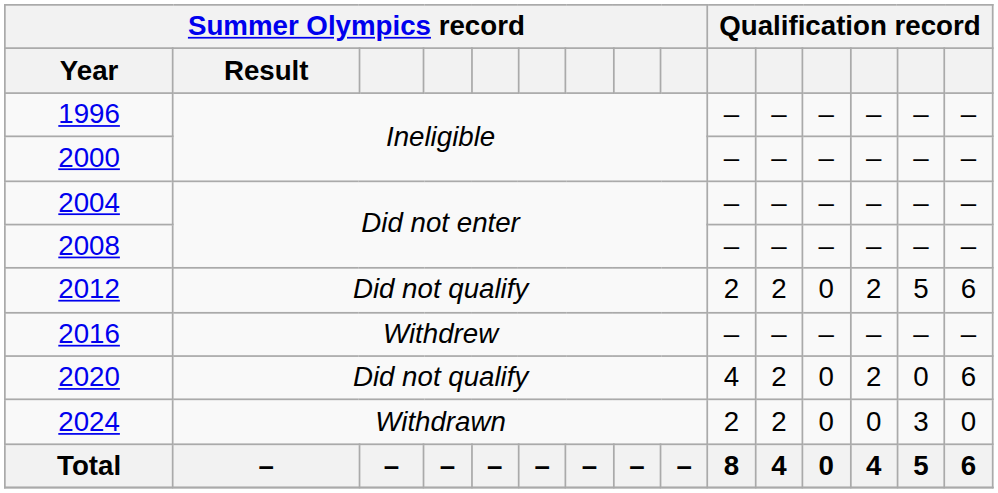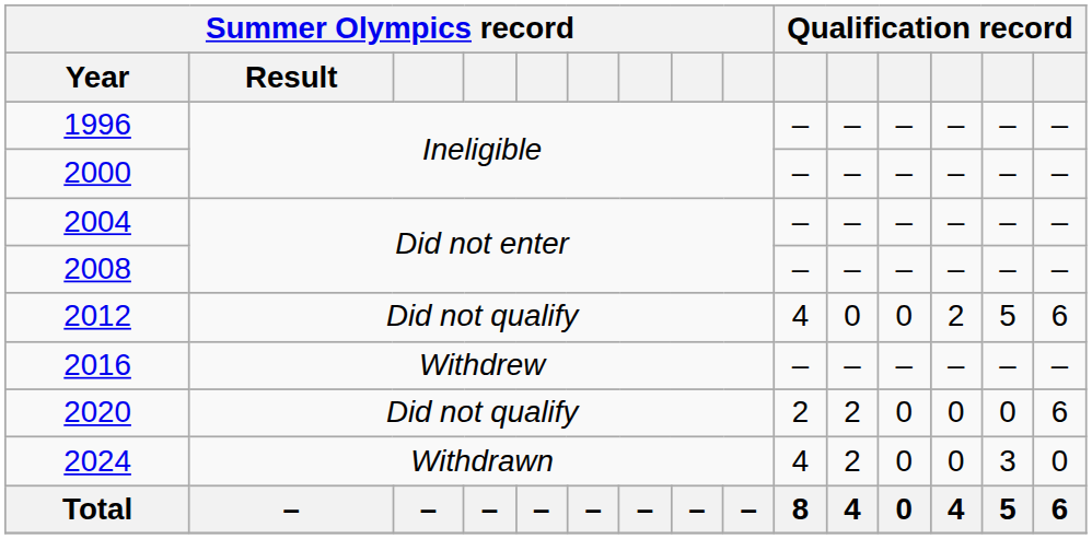 <table class="wikitable" style="text-align:center;">
 <tr>
 <th colspan="9"><a href='#'>Summer Olympics</a> record</th>
 <th colspan="6">Qualification record</th>
 </tr>
 <tr>
 <th style="width:90px;">Year</th>
 <th style="width:100px;">Result</th>
 <th style="width:30px;"></th>
 <th style="width:20px;"></th>
 <th style="width:20px;"></th>
 <th style="width:20px;"></th>
 <th style="width:20px;"></th>
 <th style="width:20px;"></th>
 <th style="width:20px;"></th>
 <th style="width:20px;"></th>
 <th style="width:20px;"></th>
 <th style="width:20px;"></th>
 <th style="width:20px;"></th>
 <th style="width:20px;"></th>
 <th style="width:20px;"></th>
 </tr>
 <tr>
 <td> <a href='#'>1996</a></td>
 <td rowspan="2" colspan="8"><em>Ineligible</em></td>
 <td>–</td>
 <td>–</td>
 <td>–</td>
 <td>–</td>
 <td>–</td>
 <td>–</td>
 </tr>
 <tr>
 <td> <a href='#'>2000</a></td>
 <td>–</td>
 <td>–</td>
 <td>–</td>
 <td>–</td>
 <td>–</td>
 <td>–</td>
 </tr>
 <tr>
 <td> <a href='#'>2004</a></td>
 <td rowspan="2" colspan="8"><em>Did not enter</em></td>
 <td>–</td>
 <td>–</td>
 <td>–</td>
 <td>–</td>
 <td>–</td>
 <td>–</td>
 </tr>
 <tr>
 <td> <a href='#'>2008</a></td>
 <td>–</td>
 <td>–</td>
 <td>–</td>
 <td>–</td>
 <td>–</td>
 <td>–</td>
 </tr>
 <tr>
 <td> <a href='#'>2012</a></td>
 <td colspan="8"><em>Did not qualify</em></td>
-<td>2</td>
-<td>2</td>
+<td>4</td>
+<td>0</td>
 <td>0</td>
 <td>2</td>
 <td>5</td>
 <td>6</td>
 </tr>
 <tr>
 <td> <a href='#'>2016</a></td>
 <td colspan="8"><em>Withdrew</em></td>
 <td>–</td>
 <td>–</td>
 <td>–</td>
 <td>–</td>
 <td>–</td>
 <td>–</td>
 </tr>
 <tr>
 <td> <a href='#'>2020</a></td>
 <td colspan="8"><em>Did not qualify</em></td>
-<td>4</td>
+<td>2</td>
 <td>2</td>
 <td>0</td>
-<td>2</td>
+<td>0</td>
 <td>0</td>
 <td>6</td>
 </tr>
 <tr>
 <td> <a href='#'>2024</a></td>
 <td colspan="8"><em>Withdrawn</em></td>
-<td>2</td>
+<td>4</td>
 <td>2</td>
 <td>0</td>
 <td>0</td>
 <td>3</td>
 <td>0</td>
 </tr>
 <tr>
 <th>Total</th>
 <th>–</th>
 <th>–</th>
 <th>–</th>
 <th>–</th>
 <th>–</th>
 <th>–</th>
 <th>–</th>
 <th>–</th>
 <th>8</th>
 <th>4</th>
 <th>0</th>
 <th>4</th>
 <th>5</th>
 <th>6</th>
 </tr>
 <tr>
 </tr>
 </table>
